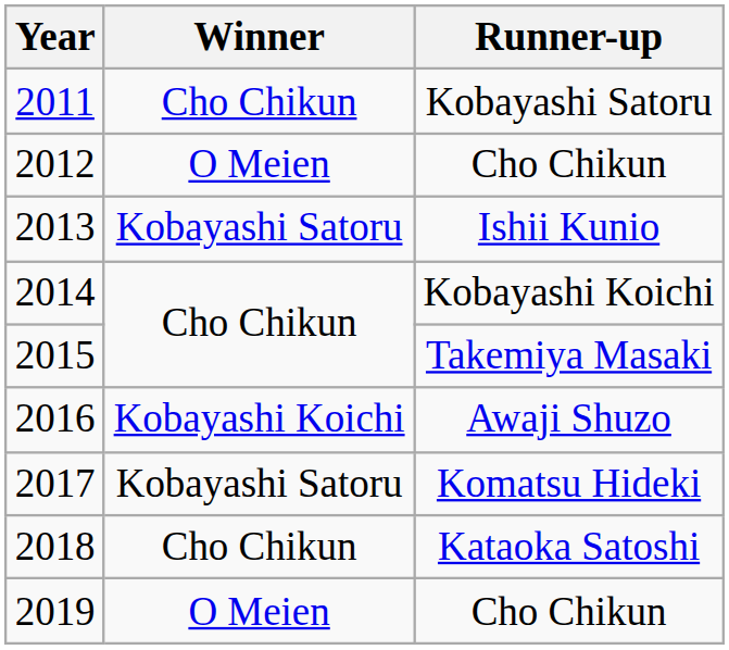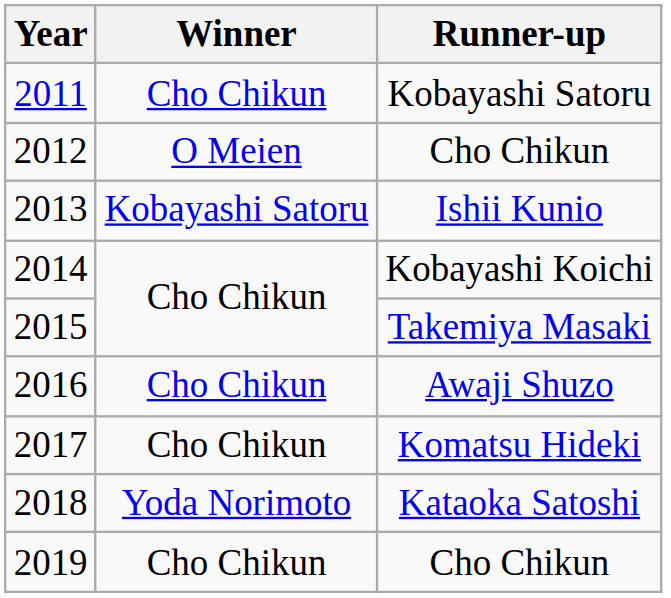 <table class="wikitable" style="text-align: center;">
 <tr>
 <th>Year</th>
 <th>Winner</th>
 <th>Runner-up</th>
 </tr>
 <tr>
 <td><a href='#'>2011</a></td>
 <td><a href='#'>Cho Chikun</a></td>
 <td>Kobayashi Satoru</td>
 </tr>
 <tr>
 <td>2012</td>
 <td><a href='#'>O Meien</a></td>
 <td>Cho Chikun</td>
 </tr>
 <tr>
 <td>2013</td>
 <td><a href='#'>Kobayashi Satoru</a></td>
 <td><a href='#'>Ishii Kunio</a></td>
 </tr>
 <tr>
 <td>2014</td>
 <td rowspan="2">Cho Chikun</td>
 <td>Kobayashi Koichi</td>
 </tr>
 <tr>
 <td>2015</td>
 <td><a href='#'>Takemiya Masaki</a></td>
 </tr>
 <tr>
 <td>2016</td>
-<td><a href='#'>Kobayashi Koichi</a></td>
+<td><a href='#'>Cho Chikun</a></td>
 <td><a href='#'>Awaji Shuzo</a></td>
 </tr>
 <tr>
 <td>2017</td>
-<td>Kobayashi Satoru</td>
+<td>Cho Chikun</td>
 <td><a href='#'>Komatsu Hideki</a></td>
 </tr>
 <tr>
 <td>2018</td>
-<td>Cho Chikun</td>
+<td><a href='#'>Yoda Norimoto</a></td>
 <td><a href='#'>Kataoka Satoshi</a></td>
 </tr>
 <tr>
 <td>2019</td>
-<td><a href='#'>O Meien</a></td>
+<td>Cho Chikun</td>
 <td>Cho Chikun</td>
 </tr>
 </table>
